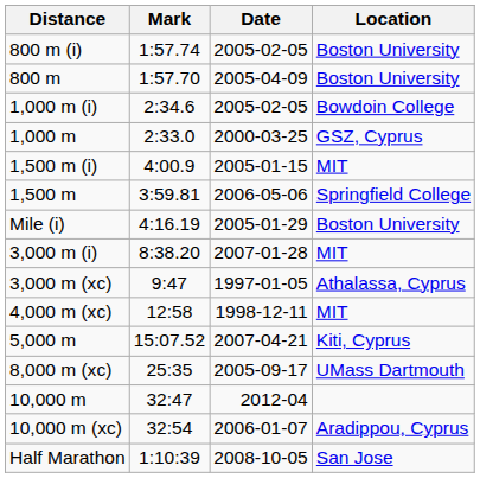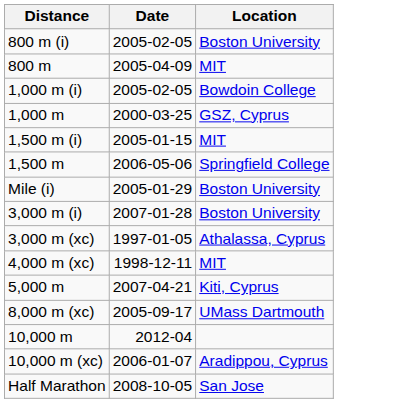 <table class="wikitable">
 <tr>
 <th>Distance</th>
-<th>Mark</th>
 <th>Date</th>
 <th>Location</th>
 </tr>
 <tr>
 <td>800 m (i)</td>
-<td align=center>1:57.74</td>
 <td align=right>2005-02-05</td>
 <td><a href='#'>Boston University</a></td>
 </tr>
 <tr>
 <td>800 m</td>
-<td align=center>1:57.70</td>
 <td align=right>2005-04-09</td>
-<td><a href='#'>Boston University</a></td>
+<td><a href='#'>MIT</a></td>
 </tr>
 <tr>
 <td>1,000 m (i)</td>
-<td align=center>2:34.6</td>
 <td align=right>2005-02-05</td>
 <td><a href='#'>Bowdoin College</a></td>
 </tr>
 <tr>
 <td>1,000 m</td>
-<td align=center>2:33.0</td>
 <td align=right>2000-03-25</td>
 <td><a href='#'>GSZ, Cyprus</a></td>
 </tr>
 <tr>
 <td>1,500 m (i)</td>
-<td align=center>4:00.9</td>
 <td align=right>2005-01-15</td>
 <td><a href='#'>MIT</a></td>
 </tr>
 <tr>
 <td>1,500 m</td>
-<td align=center>3:59.81</td>
 <td align=right>2006-05-06</td>
 <td><a href='#'>Springfield College</a></td>
 </tr>
 <tr>
 <td>Mile (i)</td>
-<td align=center>4:16.19</td>
 <td align=right>2005-01-29</td>
 <td><a href='#'>Boston University</a></td>
 </tr>
 <tr>
 <td>3,000 m (i)</td>
-<td align=center>8:38.20</td>
 <td align=right>2007-01-28</td>
-<td><a href='#'>MIT</a></td>
+<td><a href='#'>Boston University</a></td>
 </tr>
 <tr>
 <td>3,000 m (xc)</td>
-<td align=center>9:47</td>
 <td align=right>1997-01-05</td>
 <td><a href='#'>Athalassa, Cyprus</a></td>
 </tr>
 <tr>
 <td>4,000 m (xc)</td>
-<td align=center>12:58</td>
 <td align=right>1998-12-11</td>
 <td><a href='#'>MIT</a></td>
 </tr>
 <tr>
 <td>5,000 m</td>
-<td align=center>15:07.52</td>
 <td align=right>2007-04-21</td>
 <td><a href='#'>Kiti, Cyprus</a></td>
 </tr>
 <tr>
 <td>8,000 m (xc)</td>
-<td align=center>25:35</td>
 <td align=right>2005-09-17</td>
 <td><a href='#'>UMass Dartmouth</a></td>
 </tr>
 <tr>
 <td>10,000 m</td>
-<td align=center>32:47</td>
 <td align=right>2012-04</td>
 <td></td>
 </tr>
 <tr>
 <td>10,000 m (xc)</td>
-<td align=center>32:54</td>
 <td align=right>2006-01-07</td>
 <td><a href='#'>Aradippou, Cyprus</a></td>
 </tr>
 <tr>
 <td>Half Marathon</td>
-<td align=center>1:10:39</td>
 <td align=right>2008-10-05</td>
 <td><a href='#'>San Jose</a></td>
 </tr>
 </table>
